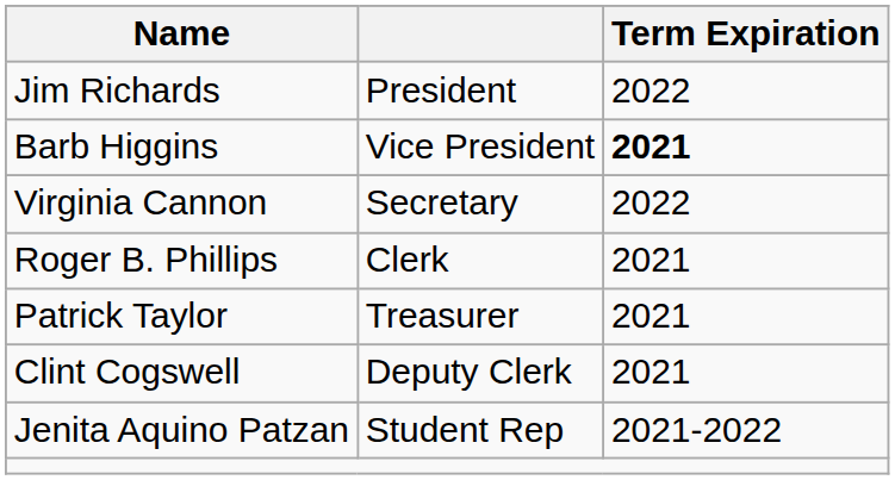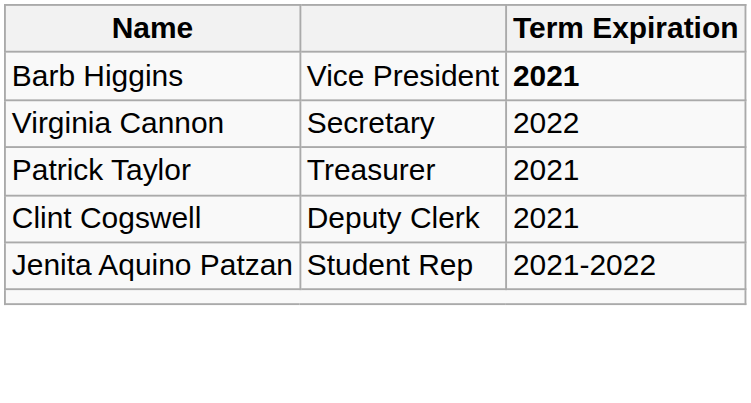 <table class="wikitable mw-collapsible">
 <tr>
 <th>Name</th>
 <th></th>
 <th>Term Expiration</th>
-</tr>
-<tr>
-<td>Jim Richards</td>
-<td>President</td>
-<td>2022</td>
 </tr>
 <tr>
 <td>Barb Higgins</td>
 <td>Vice President</td>
 <td><strong>2021</strong></td>
 </tr>
 <tr>
 <td>Virginia Cannon</td>
 <td>Secretary</td>
 <td>2022</td>
-</tr>
-<tr>
-<td>Roger B. Phillips</td>
-<td>Clerk</td>
-<td>2021</td>
 </tr>
 <tr>
 <td>Patrick Taylor</td>
 <td>Treasurer</td>
 <td>2021</td>
 </tr>
 <tr>
 <td>Clint Cogswell</td>
 <td>Deputy Clerk</td>
 <td>2021</td>
 </tr>
 <tr>
 <td>Jenita Aquino Patzan</td>
 <td>Student Rep</td>
 <td>2021-2022</td>
 </tr>
 <tr>
 <td colspan="3"></td>
 </tr>
 </table>
